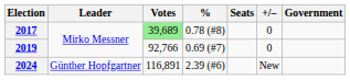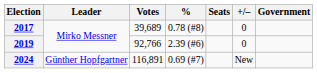 <table class="wikitable" style="font-size:97%; text-align:center;">
 <tr>
 <th>Election</th>
 <th>Leader</th>
 <th>Votes</th>
 <th>%</th>
 <th>Seats</th>
 <th>+/–</th>
 <th>Government</th>
 </tr>
 <tr>
 <th><a href='#'>2017</a></th>
 <td rowspan=2><a href='#'>Mirko Messner</a></td>
-<td style="background: lightgreen;">39,689</td>
+<td>39,689</td>
 <td>0.78 (#8)</td>
 <td></td>
 <td> 0</td>
 <td></td>
 </tr>
 <tr>
 <th><a href='#'>2019</a></th>
 <td>92,766</td>
-<td>0.69 (#7)</td>
+<td>2.39 (#6)</td>
 <td></td>
 <td> 0</td>
 <td></td>
 </tr>
 <tr>
 <th><a href='#'>2024</a></th>
 <td><a href='#'>Günther Hopfgartner</a></td>
 <td>116,891</td>
-<td>2.39 (#6)</td>
+<td>0.69 (#7)</td>
 <td></td>
 <td>New</td>
 <td></td>
 </tr>
 </table>
